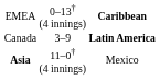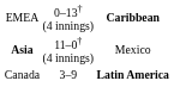 <table>
 <tr>
 <td align=center>EMEA</td>
 <td align=center>0–13<sup>†</sup><br>(4 innings)</td>
 <td align=center><strong>Caribbean</strong></td>
 </tr>
 <tr>
+<td align=center><strong>Asia</strong></td>
+<td align=center>11–0<sup>†</sup><br>(4 innings)</td>
+<td align=center>Mexico</td>
+</tr>
+<tr>
 <td align=center>Canada</td>
 <td align=center>3–9</td>
 <td align=center><strong>Latin America</strong></td>
 </tr>
-<tr>
-<td align=center><strong>Asia</strong></td>
-<td align=center>11–0<sup>†</sup><br>(4 innings)</td>
-<td align=center>Mexico</td>
-</tr>
 </table>
